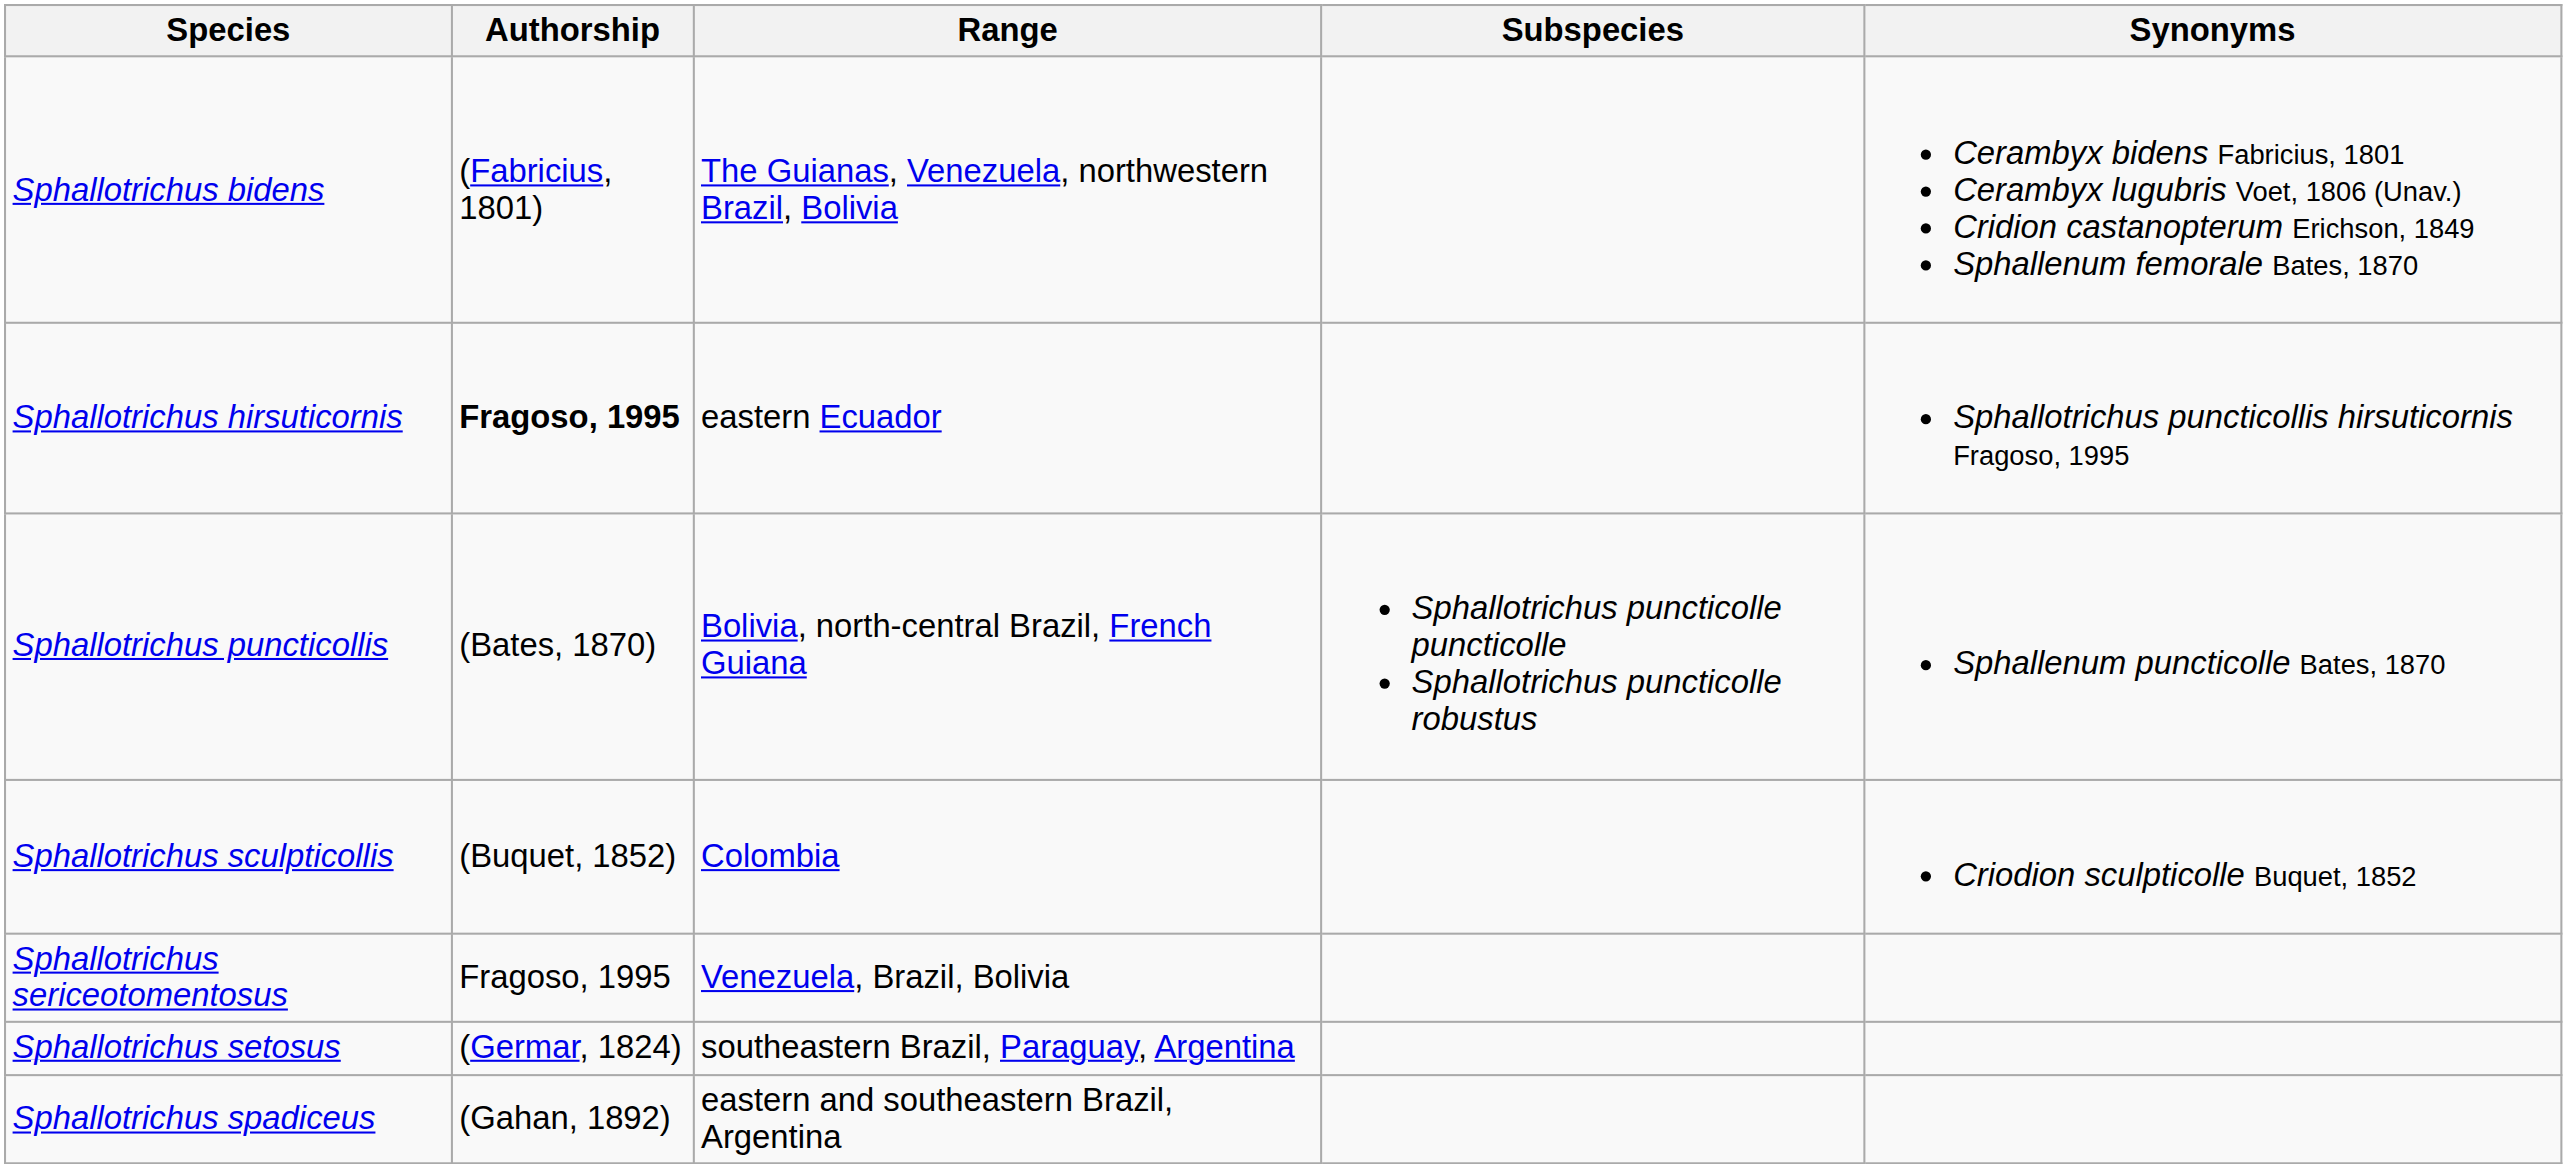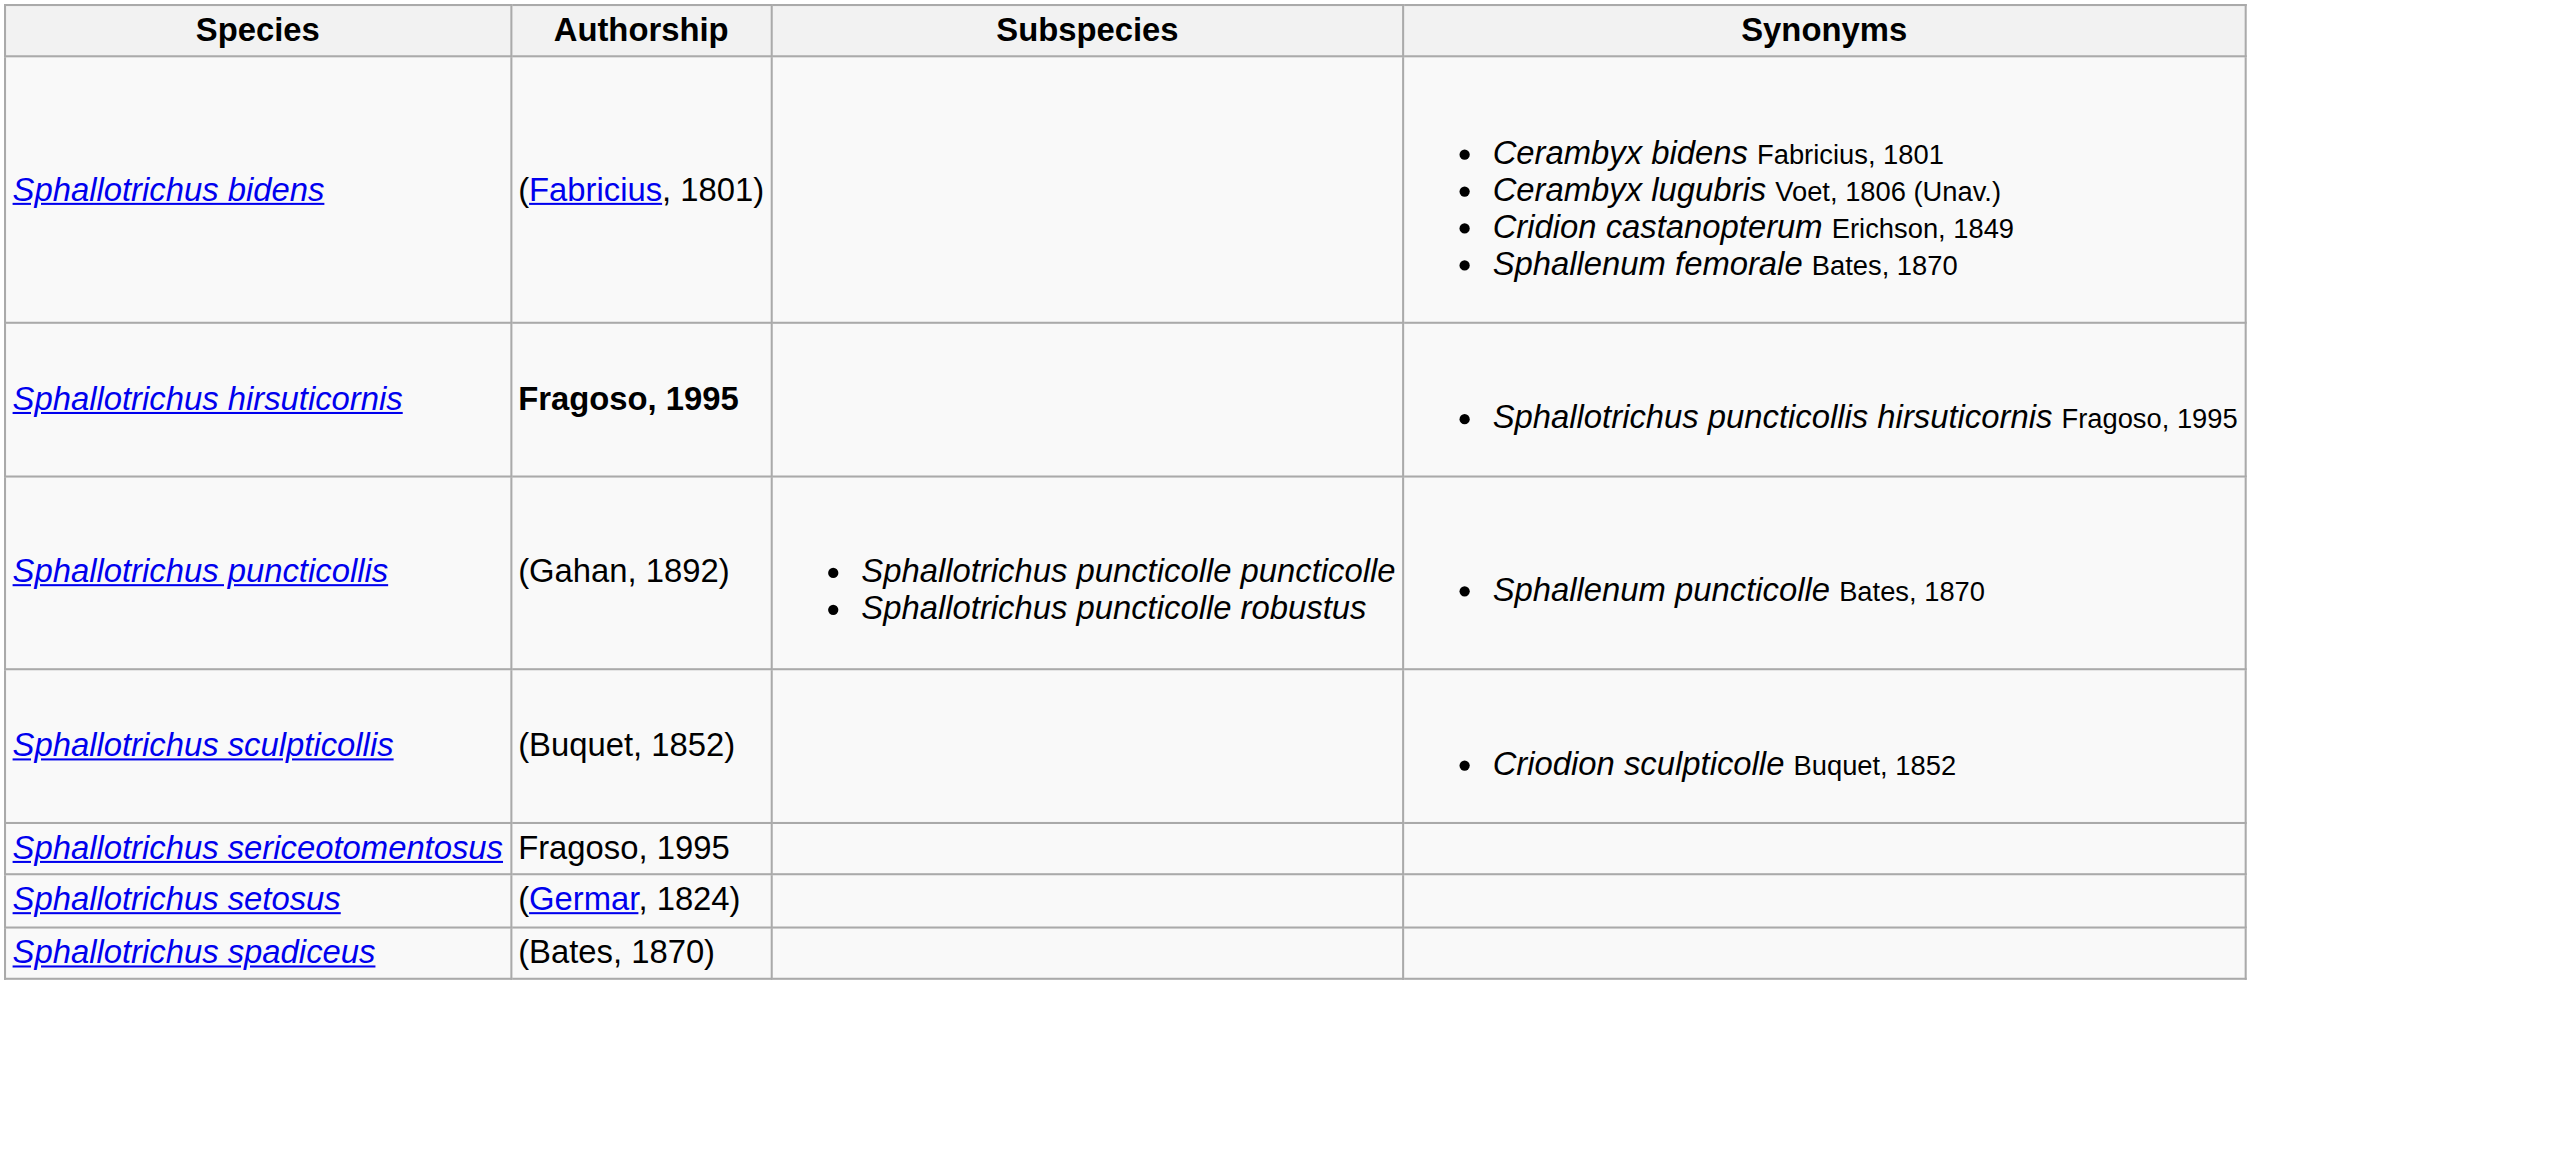 <table class="wikitable">
 <tr>
 <th>Species</th>
 <th>Authorship</th>
-<th>Range</th>
 <th>Subspecies</th>
 <th>Synonyms</th>
 </tr>
 <tr>
 <td><em><a href='#'>Sphallotrichus bidens</a></em></td>
 <td>(<a href='#'>Fabricius</a>, 1801)</td>
-<td><a href='#'>The Guianas</a>, <a href='#'>Venezuela</a>, northwestern <a href='#'>Brazil</a>, <a href='#'>Bolivia</a></td>
 <td></td>
 <td><br><ul><li><em>Cerambyx bidens</em> <small>Fabricius, 1801</small></li><li><em>Cerambyx lugubris</em> <small>Voet, 1806 (Unav.)</small></li><li><em>Cridion castanopterum</em> <small>Erichson, 1849</small></li><li><em>Sphallenum femorale</em> <small>Bates, 1870</small></li></ul></td>
 </tr>
 <tr>
 <td><em><a href='#'>Sphallotrichus hirsuticornis</a></em></td>
 <td><strong>Fragoso, 1995</strong></td>
-<td>eastern <a href='#'>Ecuador</a></td>
 <td></td>
 <td><br><ul><li><em>Sphallotrichus puncticollis hirsuticornis</em> <small>Fragoso, 1995</small></li></ul></td>
 </tr>
 <tr>
 <td><em><a href='#'>Sphallotrichus puncticollis</a></em></td>
-<td>(Bates, 1870)</td>
-<td><a href='#'>Bolivia</a>, north-central Brazil, <a href='#'>French Guiana</a></td>
+<td>(Gahan, 1892)</td>
 <td><br><ul><li><em>Sphallotrichus puncticolle puncticolle</em></li><li><em>Sphallotrichus puncticolle robustus</em></li></ul></td>
 <td><br><ul><li><em>Sphallenum puncticolle</em> <small>Bates, 1870</small></li></ul></td>
 </tr>
 <tr>
 <td><em><a href='#'>Sphallotrichus sculpticollis</a></em></td>
 <td>(Buquet, 1852)</td>
-<td><a href='#'>Colombia</a></td>
 <td></td>
 <td><br><ul><li><em>Criodion sculpticolle</em> <small>Buquet, 1852</small></li></ul></td>
 </tr>
 <tr>
 <td><em><a href='#'>Sphallotrichus sericeotomentosus</a></em></td>
 <td>Fragoso, 1995</td>
-<td><a href='#'>Venezuela</a>, Brazil, Bolivia</td>
 <td></td>
 <td></td>
 </tr>
 <tr>
 <td><em><a href='#'>Sphallotrichus setosus</a></em></td>
 <td>(<a href='#'>Germar</a>, 1824)</td>
-<td>southeastern Brazil, <a href='#'>Paraguay</a>, <a href='#'>Argentina</a></td>
 <td></td>
 <td></td>
 </tr>
 <tr>
 <td><em><a href='#'>Sphallotrichus spadiceus</a></em></td>
-<td>(Gahan, 1892)</td>
-<td>eastern and southeastern Brazil, Argentina</td>
+<td>(Bates, 1870)</td>
 <td></td>
 <td></td>
 </tr>
 </table>
